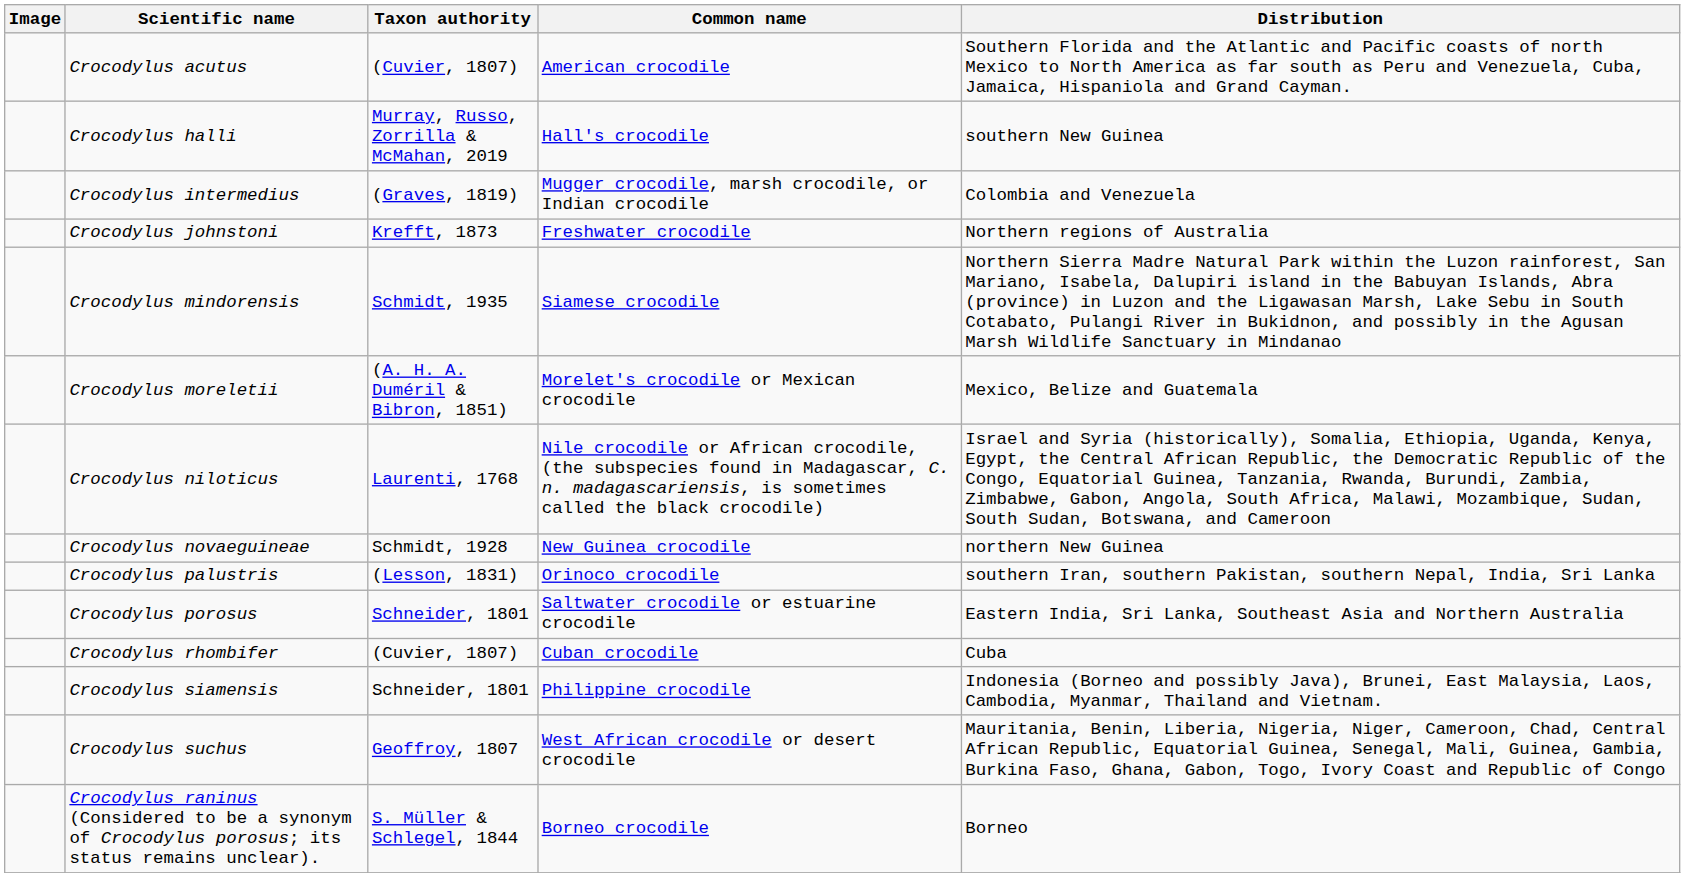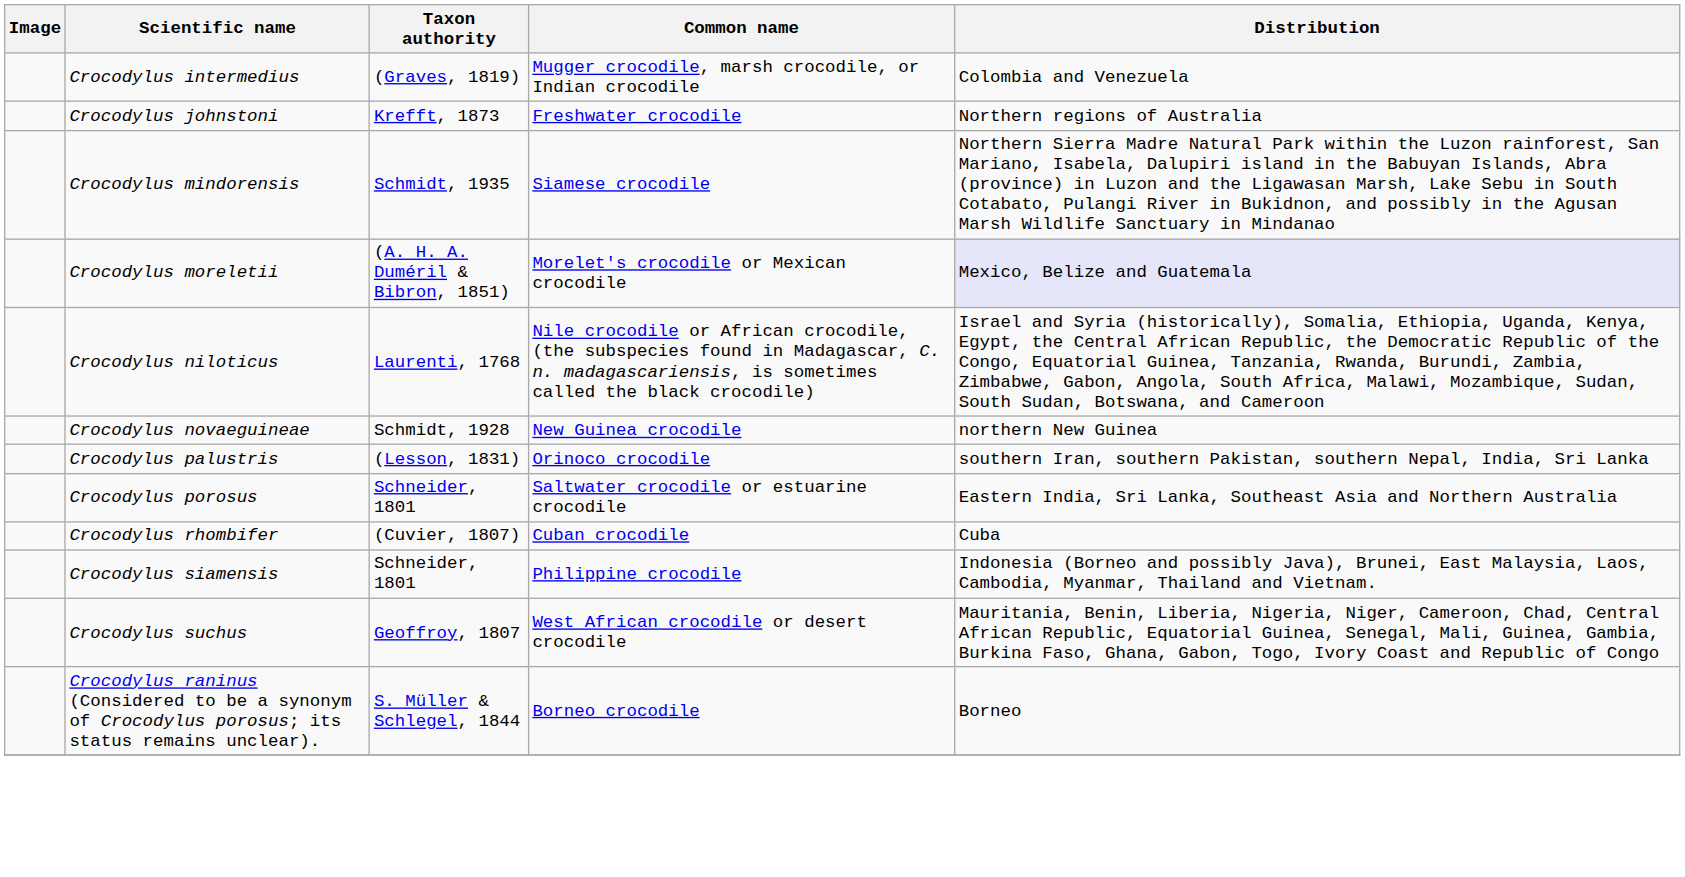 <table class="wikitable">
 <tr>
 <th>Image</th>
 <th>Scientific name</th>
 <th>Taxon authority</th>
 <th>Common name</th>
 <th>Distribution</th>
-</tr>
-<tr>
-<td></td>
-<td><em>Crocodylus acutus </em></td>
-<td>(<a href='#'>Cuvier</a>, 1807)</td>
-<td><a href='#'>American crocodile</a></td>
-<td>Southern Florida and the Atlantic and Pacific coasts of north Mexico to North America as far south as Peru and Venezuela, Cuba, Jamaica, Hispaniola and Grand Cayman.</td>
-</tr>
-<tr>
-<td></td>
-<td><em>Crocodylus halli</em> </td>
-<td><a href='#'>Murray</a>, <a href='#'>Russo</a>, <a href='#'>Zorrilla</a> & <a href='#'>McMahan</a>, 2019</td>
-<td><a href='#'>Hall's crocodile</a></td>
-<td>southern New Guinea</td>
 </tr>
 <tr>
 <td></td>
 <td><em>Crocodylus intermedius  </em></td>
 <td>(<a href='#'>Graves</a>, 1819)</td>
 <td><a href='#'>Mugger crocodile</a>, marsh crocodile, or Indian crocodile</td>
 <td>Colombia and Venezuela</td>
 </tr>
 <tr>
 <td></td>
 <td><em>Crocodylus johnstoni</em></td>
 <td><a href='#'>Krefft</a>, 1873</td>
 <td><a href='#'>Freshwater crocodile</a></td>
 <td>Northern regions of Australia</td>
 </tr>
 <tr>
 <td></td>
 <td><em>Crocodylus mindorensis</em></td>
 <td><a href='#'>Schmidt</a>, 1935</td>
 <td><a href='#'>Siamese crocodile</a></td>
 <td>Northern Sierra Madre Natural Park within the Luzon rainforest, San Mariano, Isabela, Dalupiri island in the Babuyan Islands, Abra (province) in Luzon and the Ligawasan Marsh, Lake Sebu in South Cotabato, Pulangi River in Bukidnon, and possibly in the Agusan Marsh Wildlife Sanctuary in Mindanao</td>
 </tr>
 <tr>
 <td></td>
 <td><em>Crocodylus moreletii </em></td>
 <td>(<a href='#'>A. H. A. Duméril</a> & <a href='#'>Bibron</a>, 1851)</td>
 <td><a href='#'>Morelet's crocodile</a> or Mexican crocodile</td>
-<td>Mexico, Belize and Guatemala</td>
+<td style="background: lavender;">Mexico, Belize and Guatemala</td>
 </tr>
 <tr>
 <td></td>
 <td><em>Crocodylus niloticus</em></td>
 <td><a href='#'>Laurenti</a>, 1768</td>
 <td><a href='#'>Nile crocodile</a> or African crocodile,  (the subspecies found in Madagascar, <em>C. n. madagascariensis</em>, is sometimes called the black crocodile)</td>
 <td>Israel and Syria (historically), Somalia, Ethiopia, Uganda, Kenya, Egypt, the Central African Republic, the Democratic Republic of the Congo, Equatorial Guinea, Tanzania, Rwanda, Burundi, Zambia, Zimbabwe, Gabon, Angola, South Africa, Malawi, Mozambique, Sudan, South Sudan, Botswana, and Cameroon</td>
 </tr>
 <tr>
 <td></td>
 <td><em>Crocodylus novaeguineae</em></td>
 <td>Schmidt, 1928</td>
 <td><a href='#'>New Guinea crocodile</a></td>
 <td>northern New Guinea</td>
 </tr>
 <tr>
 <td></td>
 <td><em>Crocodylus palustris</em></td>
 <td>(<a href='#'>Lesson</a>, 1831)</td>
 <td><a href='#'>Orinoco crocodile</a></td>
 <td>southern Iran, southern Pakistan, southern Nepal, India, Sri Lanka</td>
 </tr>
 <tr>
 <td></td>
 <td><em>Crocodylus porosus </em></td>
 <td><a href='#'>Schneider</a>, 1801</td>
 <td><a href='#'>Saltwater crocodile</a> or estuarine crocodile</td>
 <td>Eastern India, Sri Lanka, Southeast Asia and Northern Australia</td>
 </tr>
 <tr>
 <td></td>
 <td><em>Crocodylus rhombifer  </em></td>
 <td>(Cuvier, 1807)</td>
 <td><a href='#'>Cuban crocodile</a></td>
 <td>Cuba</td>
 </tr>
 <tr>
 <td></td>
 <td><em>Crocodylus siamensis</em></td>
 <td>Schneider, 1801</td>
 <td><a href='#'>Philippine crocodile</a></td>
 <td>Indonesia (Borneo and possibly Java), Brunei, East Malaysia, Laos, Cambodia, Myanmar, Thailand and Vietnam.</td>
 </tr>
 <tr>
 <td></td>
 <td><em>Crocodylus suchus</em></td>
 <td><a href='#'>Geoffroy</a>, 1807</td>
 <td><a href='#'>West African crocodile</a> or desert crocodile</td>
 <td>Mauritania, Benin, Liberia, Nigeria, Niger, Cameroon, Chad, Central African Republic, Equatorial Guinea, Senegal, Mali, Guinea, Gambia, Burkina Faso, Ghana, Gabon, Togo, Ivory Coast and Republic of Congo</td>
 </tr>
 <tr>
 <td></td>
 <td><em><a href='#'>Crocodylus raninus</a></em>  (Considered to be a synonym of <em>Crocodylus porosus</em>; its status remains unclear).</td>
 <td><a href='#'>S. Müller</a> & <a href='#'>Schlegel</a>, 1844</td>
 <td><a href='#'>Borneo crocodile</a></td>
 <td>Borneo</td>
 </tr>
 <tr>
 </tr>
 </table>
